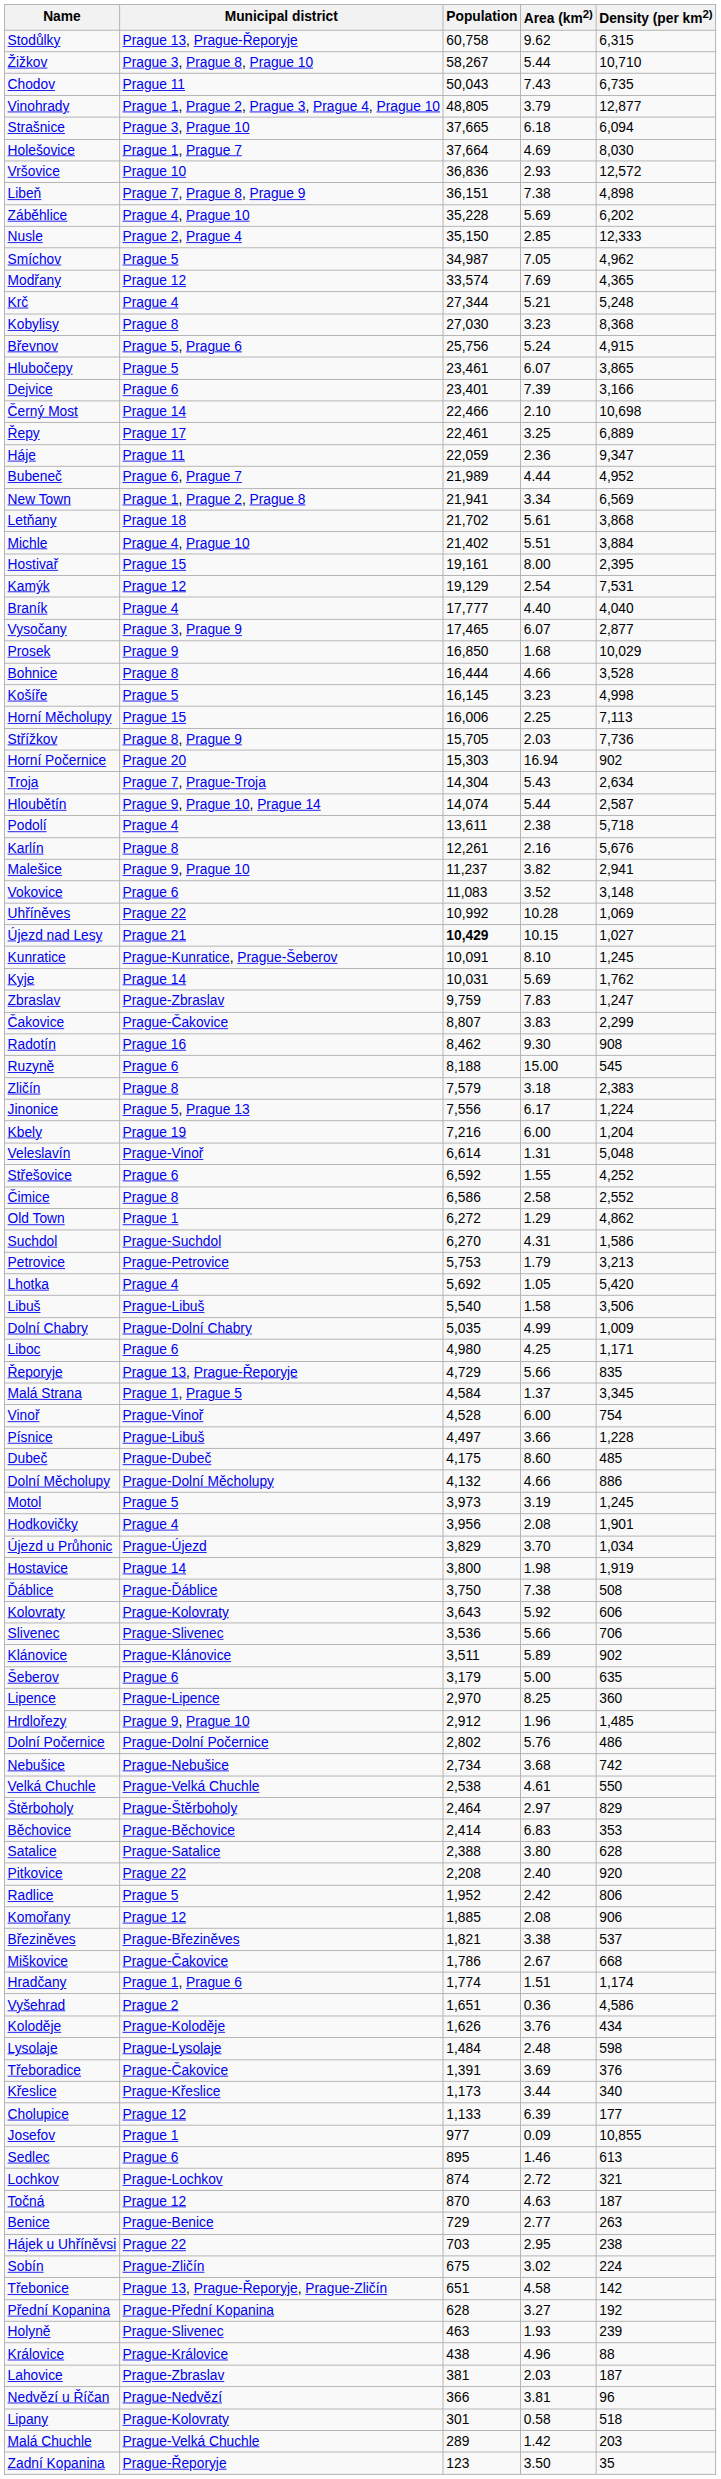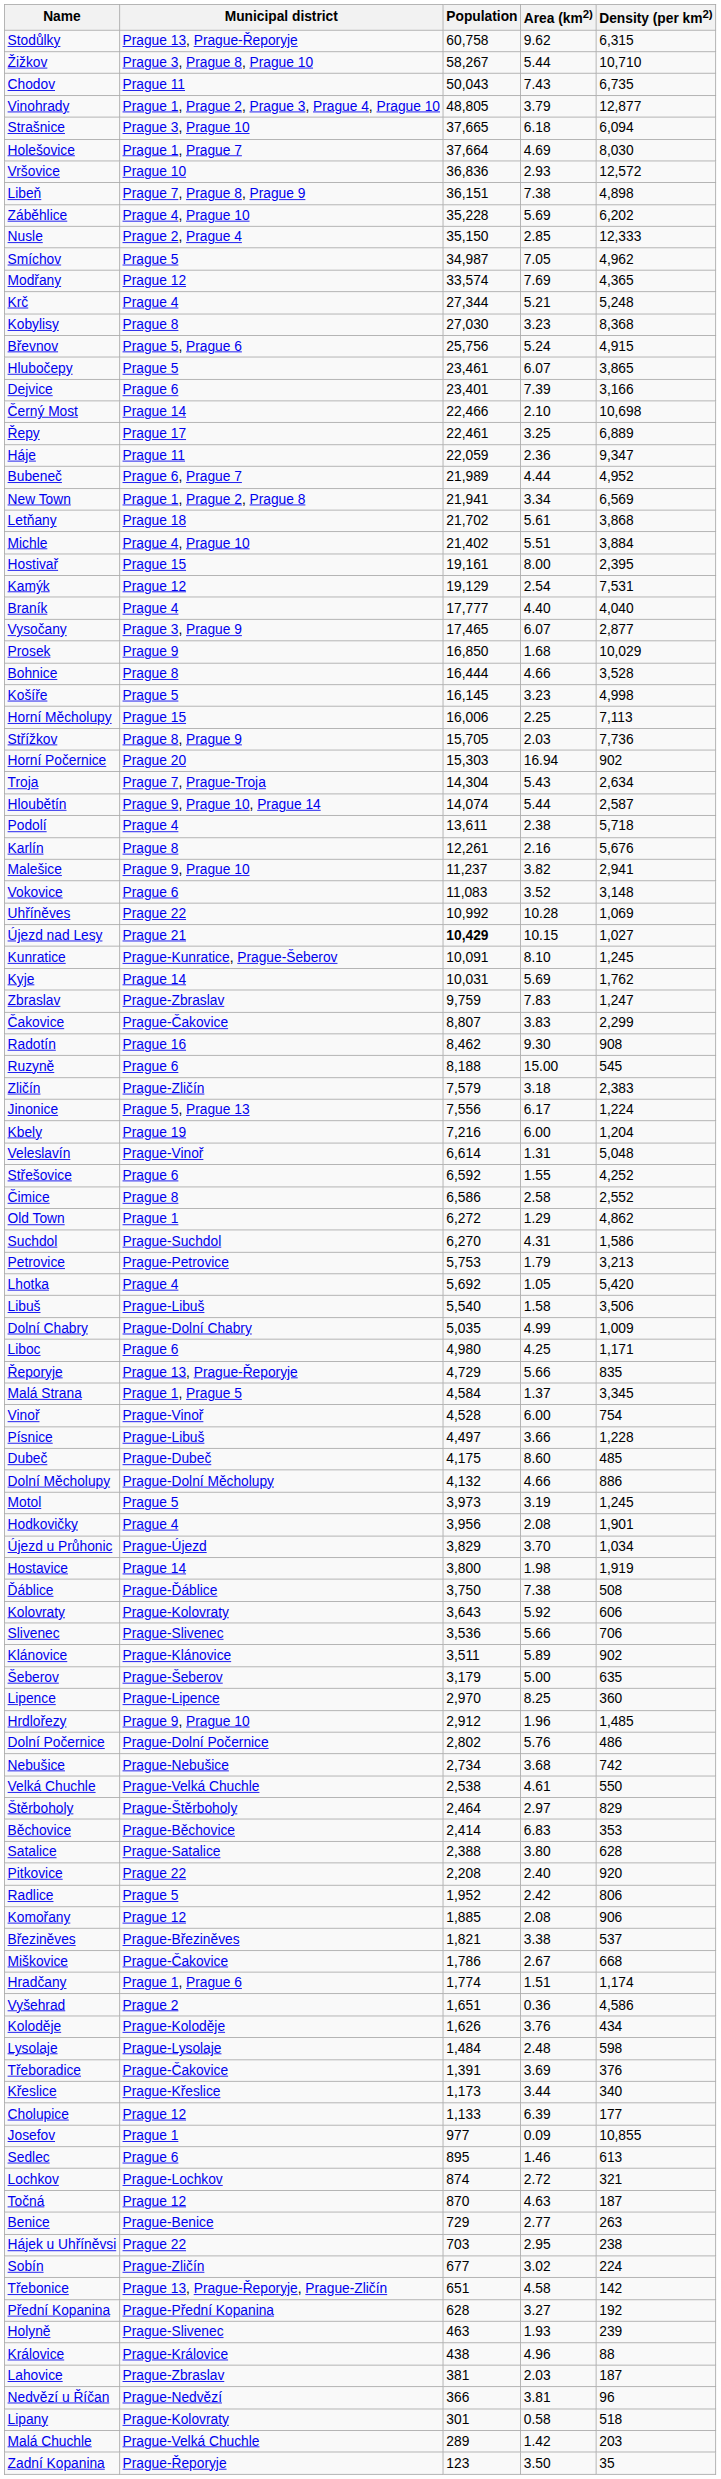 <table class="wikitable sortable">
 <tr>
 <th>Name</th>
 <th>Municipal district</th>
 <th>Population</th>
 <th>Area (km<sup>2)</sup></th>
 <th>Density (per km<sup>2)</sup></th>
 </tr>
 <tr>
 <td><a href='#'>Stodůlky</a></td>
 <td><a href='#'>Prague 13</a>, <a href='#'>Prague-Řeporyje</a></td>
 <td>60,758</td>
 <td>9.62</td>
 <td>6,315</td>
 </tr>
 <tr>
 <td><a href='#'>Žižkov</a></td>
 <td><a href='#'>Prague 3</a>, <a href='#'>Prague 8</a>, <a href='#'>Prague 10</a></td>
 <td>58,267</td>
 <td>5.44</td>
 <td>10,710</td>
 </tr>
 <tr>
 <td><a href='#'>Chodov</a></td>
 <td><a href='#'>Prague 11</a></td>
 <td>50,043</td>
 <td>7.43</td>
 <td>6,735</td>
 </tr>
 <tr>
 <td><a href='#'>Vinohrady</a></td>
 <td><a href='#'>Prague 1</a>, <a href='#'>Prague 2</a>, <a href='#'>Prague 3</a>, <a href='#'>Prague 4</a>, <a href='#'>Prague 10</a></td>
 <td>48,805</td>
 <td>3.79</td>
 <td>12,877</td>
 </tr>
 <tr>
 <td><a href='#'>Strašnice</a></td>
 <td><a href='#'>Prague 3</a>, <a href='#'>Prague 10</a></td>
 <td>37,665</td>
 <td>6.18</td>
 <td>6,094</td>
 </tr>
 <tr>
 <td><a href='#'>Holešovice</a></td>
 <td><a href='#'>Prague 1</a>, <a href='#'>Prague 7</a></td>
 <td>37,664</td>
 <td>4.69</td>
 <td>8,030</td>
 </tr>
 <tr>
 <td><a href='#'>Vršovice</a></td>
 <td><a href='#'>Prague 10</a></td>
 <td>36,836</td>
 <td>2.93</td>
 <td>12,572</td>
 </tr>
 <tr>
 <td><a href='#'>Libeň</a></td>
 <td><a href='#'>Prague 7</a>, <a href='#'>Prague 8</a>, <a href='#'>Prague 9</a></td>
 <td>36,151</td>
 <td>7.38</td>
 <td>4,898</td>
 </tr>
 <tr>
 <td><a href='#'>Záběhlice</a></td>
 <td><a href='#'>Prague 4</a>, <a href='#'>Prague 10</a></td>
 <td>35,228</td>
 <td>5.69</td>
 <td>6,202</td>
 </tr>
 <tr>
 <td><a href='#'>Nusle</a></td>
 <td><a href='#'>Prague 2</a>, <a href='#'>Prague 4</a></td>
 <td>35,150</td>
 <td>2.85</td>
 <td>12,333</td>
 </tr>
 <tr>
 <td><a href='#'>Smíchov</a></td>
 <td><a href='#'>Prague 5</a></td>
 <td>34,987</td>
 <td>7.05</td>
 <td>4,962</td>
 </tr>
 <tr>
 <td><a href='#'>Modřany</a></td>
 <td><a href='#'>Prague 12</a></td>
 <td>33,574</td>
 <td>7.69</td>
 <td>4,365</td>
 </tr>
 <tr>
 <td><a href='#'>Krč</a></td>
 <td><a href='#'>Prague 4</a></td>
 <td>27,344</td>
 <td>5.21</td>
 <td>5,248</td>
 </tr>
 <tr>
 <td><a href='#'>Kobylisy</a></td>
 <td><a href='#'>Prague 8</a></td>
 <td>27,030</td>
 <td>3.23</td>
 <td>8,368</td>
 </tr>
 <tr>
 <td><a href='#'>Břevnov</a></td>
 <td><a href='#'>Prague 5</a>, <a href='#'>Prague 6</a></td>
 <td>25,756</td>
 <td>5.24</td>
 <td>4,915</td>
 </tr>
 <tr>
 <td><a href='#'>Hlubočepy</a></td>
 <td><a href='#'>Prague 5</a></td>
 <td>23,461</td>
 <td>6.07</td>
 <td>3,865</td>
 </tr>
 <tr>
 <td><a href='#'>Dejvice</a></td>
 <td><a href='#'>Prague 6</a></td>
 <td>23,401</td>
 <td>7.39</td>
 <td>3,166</td>
 </tr>
 <tr>
 <td><a href='#'>Černý Most</a></td>
 <td><a href='#'>Prague 14</a></td>
 <td>22,466</td>
 <td>2.10</td>
 <td>10,698</td>
 </tr>
 <tr>
 <td><a href='#'>Řepy</a></td>
 <td><a href='#'>Prague 17</a></td>
 <td>22,461</td>
 <td>3.25</td>
 <td>6,889</td>
 </tr>
 <tr>
 <td><a href='#'>Háje</a></td>
 <td><a href='#'>Prague 11</a></td>
 <td>22,059</td>
 <td>2.36</td>
 <td>9,347</td>
 </tr>
 <tr>
 <td><a href='#'>Bubeneč</a></td>
 <td><a href='#'>Prague 6</a>, <a href='#'>Prague 7</a></td>
 <td>21,989</td>
 <td>4.44</td>
 <td>4,952</td>
 </tr>
 <tr>
 <td><a href='#'>New Town</a></td>
 <td><a href='#'>Prague 1</a>, <a href='#'>Prague 2</a>, <a href='#'>Prague 8</a></td>
 <td>21,941</td>
 <td>3.34</td>
 <td>6,569</td>
 </tr>
 <tr>
 <td><a href='#'>Letňany</a></td>
 <td><a href='#'>Prague 18</a></td>
 <td>21,702</td>
 <td>5.61</td>
 <td>3,868</td>
 </tr>
 <tr>
 <td><a href='#'>Michle</a></td>
 <td><a href='#'>Prague 4</a>, <a href='#'>Prague 10</a></td>
 <td>21,402</td>
 <td>5.51</td>
 <td>3,884</td>
 </tr>
 <tr>
 <td><a href='#'>Hostivař</a></td>
 <td><a href='#'>Prague 15</a></td>
 <td>19,161</td>
 <td>8.00</td>
 <td>2,395</td>
 </tr>
 <tr>
 <td><a href='#'>Kamýk</a></td>
 <td><a href='#'>Prague 12</a></td>
 <td>19,129</td>
 <td>2.54</td>
 <td>7,531</td>
 </tr>
 <tr>
 <td><a href='#'>Braník</a></td>
 <td><a href='#'>Prague 4</a></td>
 <td>17,777</td>
 <td>4.40</td>
 <td>4,040</td>
 </tr>
 <tr>
 <td><a href='#'>Vysočany</a></td>
 <td><a href='#'>Prague 3</a>, <a href='#'>Prague 9</a></td>
 <td>17,465</td>
 <td>6.07</td>
 <td>2,877</td>
 </tr>
 <tr>
 <td><a href='#'>Prosek</a></td>
 <td><a href='#'>Prague 9</a></td>
 <td>16,850</td>
 <td>1.68</td>
 <td>10,029</td>
 </tr>
 <tr>
 <td><a href='#'>Bohnice</a></td>
 <td><a href='#'>Prague 8</a></td>
 <td>16,444</td>
 <td>4.66</td>
 <td>3,528</td>
 </tr>
 <tr>
 <td><a href='#'>Košíře</a></td>
 <td><a href='#'>Prague 5</a></td>
 <td>16,145</td>
 <td>3.23</td>
 <td>4,998</td>
 </tr>
 <tr>
 <td><a href='#'>Horní Měcholupy</a></td>
 <td><a href='#'>Prague 15</a></td>
 <td>16,006</td>
 <td>2.25</td>
 <td>7,113</td>
 </tr>
 <tr>
 <td><a href='#'>Střížkov</a></td>
 <td><a href='#'>Prague 8</a>, <a href='#'>Prague 9</a></td>
 <td>15,705</td>
 <td>2.03</td>
 <td>7,736</td>
 </tr>
 <tr>
 <td><a href='#'>Horní Počernice</a></td>
 <td><a href='#'>Prague 20</a></td>
 <td>15,303</td>
 <td>16.94</td>
 <td>902</td>
 </tr>
 <tr>
 <td><a href='#'>Troja</a></td>
 <td><a href='#'>Prague 7</a>, <a href='#'>Prague-Troja</a></td>
 <td>14,304</td>
 <td>5.43</td>
 <td>2,634</td>
 </tr>
 <tr>
 <td><a href='#'>Hloubětín</a></td>
 <td><a href='#'>Prague 9</a>, <a href='#'>Prague 10</a>, <a href='#'>Prague 14</a></td>
 <td>14,074</td>
 <td>5.44</td>
 <td>2,587</td>
 </tr>
 <tr>
 <td><a href='#'>Podolí</a></td>
 <td><a href='#'>Prague 4</a></td>
 <td>13,611</td>
 <td>2.38</td>
 <td>5,718</td>
 </tr>
 <tr>
 <td><a href='#'>Karlín</a></td>
 <td><a href='#'>Prague 8</a></td>
 <td>12,261</td>
 <td>2.16</td>
 <td>5,676</td>
 </tr>
 <tr>
 <td><a href='#'>Malešice</a></td>
 <td><a href='#'>Prague 9</a>, <a href='#'>Prague 10</a></td>
 <td>11,237</td>
 <td>3.82</td>
 <td>2,941</td>
 </tr>
 <tr>
 <td><a href='#'>Vokovice</a></td>
 <td><a href='#'>Prague 6</a></td>
 <td>11,083</td>
 <td>3.52</td>
 <td>3,148</td>
 </tr>
 <tr>
 <td><a href='#'>Uhříněves</a></td>
 <td><a href='#'>Prague 22</a></td>
 <td>10,992</td>
 <td>10.28</td>
 <td>1,069</td>
 </tr>
 <tr>
 <td><a href='#'>Újezd nad Lesy</a></td>
 <td><a href='#'>Prague 21</a></td>
 <td><strong>10,429</strong></td>
 <td>10.15</td>
 <td>1,027</td>
 </tr>
 <tr>
 <td><a href='#'>Kunratice</a></td>
 <td><a href='#'>Prague-Kunratice</a>, <a href='#'>Prague-Šeberov</a></td>
 <td>10,091</td>
 <td>8.10</td>
 <td>1,245</td>
 </tr>
 <tr>
 <td><a href='#'>Kyje</a></td>
 <td><a href='#'>Prague 14</a></td>
 <td>10,031</td>
 <td>5.69</td>
 <td>1,762</td>
 </tr>
 <tr>
 <td><a href='#'>Zbraslav</a></td>
 <td><a href='#'>Prague-Zbraslav</a></td>
 <td>9,759</td>
 <td>7.83</td>
 <td>1,247</td>
 </tr>
 <tr>
 <td><a href='#'>Čakovice</a></td>
 <td><a href='#'>Prague-Čakovice</a></td>
 <td>8,807</td>
 <td>3.83</td>
 <td>2,299</td>
 </tr>
 <tr>
 <td><a href='#'>Radotín</a></td>
 <td><a href='#'>Prague 16</a></td>
 <td>8,462</td>
 <td>9.30</td>
 <td>908</td>
 </tr>
 <tr>
 <td><a href='#'>Ruzyně</a></td>
 <td><a href='#'>Prague 6</a></td>
 <td>8,188</td>
 <td>15.00</td>
 <td>545</td>
 </tr>
 <tr>
 <td><a href='#'>Zličín</a></td>
-<td><a href='#'>Prague 8</a></td>
+<td><a href='#'>Prague-Zličín</a></td>
 <td>7,579</td>
 <td>3.18</td>
 <td>2,383</td>
 </tr>
 <tr>
 <td><a href='#'>Jinonice</a></td>
 <td><a href='#'>Prague 5</a>, <a href='#'>Prague 13</a></td>
 <td>7,556</td>
 <td>6.17</td>
 <td>1,224</td>
 </tr>
 <tr>
 <td><a href='#'>Kbely</a></td>
 <td><a href='#'>Prague 19</a></td>
 <td>7,216</td>
 <td>6.00</td>
 <td>1,204</td>
 </tr>
 <tr>
 <td><a href='#'>Veleslavín</a></td>
 <td><a href='#'>Prague-Vinoř</a></td>
 <td>6,614</td>
 <td>1.31</td>
 <td>5,048</td>
 </tr>
 <tr>
 <td><a href='#'>Střešovice</a></td>
 <td><a href='#'>Prague 6</a></td>
 <td>6,592</td>
 <td>1.55</td>
 <td>4,252</td>
 </tr>
 <tr>
 <td><a href='#'>Čimice</a></td>
 <td><a href='#'>Prague 8</a></td>
 <td>6,586</td>
 <td>2.58</td>
 <td>2,552</td>
 </tr>
 <tr>
 <td><a href='#'>Old Town</a></td>
 <td><a href='#'>Prague 1</a></td>
 <td>6,272</td>
 <td>1.29</td>
 <td>4,862</td>
 </tr>
 <tr>
 <td><a href='#'>Suchdol</a></td>
 <td><a href='#'>Prague-Suchdol</a></td>
 <td>6,270</td>
 <td>4.31</td>
 <td>1,586</td>
 </tr>
 <tr>
 <td><a href='#'>Petrovice</a></td>
 <td><a href='#'>Prague-Petrovice</a></td>
 <td>5,753</td>
 <td>1.79</td>
 <td>3,213</td>
 </tr>
 <tr>
 <td><a href='#'>Lhotka</a></td>
 <td><a href='#'>Prague 4</a></td>
 <td>5,692</td>
 <td>1.05</td>
 <td>5,420</td>
 </tr>
 <tr>
 <td><a href='#'>Libuš</a></td>
 <td><a href='#'>Prague-Libuš</a></td>
 <td>5,540</td>
 <td>1.58</td>
 <td>3,506</td>
 </tr>
 <tr>
 <td><a href='#'>Dolní Chabry</a></td>
 <td><a href='#'>Prague-Dolní Chabry</a></td>
 <td>5,035</td>
 <td>4.99</td>
 <td>1,009</td>
 </tr>
 <tr>
 <td><a href='#'>Liboc</a></td>
 <td><a href='#'>Prague 6</a></td>
 <td>4,980</td>
 <td>4.25</td>
 <td>1,171</td>
 </tr>
 <tr>
 <td><a href='#'>Řeporyje</a></td>
 <td><a href='#'>Prague 13</a>, <a href='#'>Prague-Řeporyje</a></td>
 <td>4,729</td>
 <td>5.66</td>
 <td>835</td>
 </tr>
 <tr>
 <td><a href='#'>Malá Strana</a></td>
 <td><a href='#'>Prague 1</a>, <a href='#'>Prague 5</a></td>
 <td>4,584</td>
 <td>1.37</td>
 <td>3,345</td>
 </tr>
 <tr>
 <td><a href='#'>Vinoř</a></td>
 <td><a href='#'>Prague-Vinoř</a></td>
 <td>4,528</td>
 <td>6.00</td>
 <td>754</td>
 </tr>
 <tr>
 <td><a href='#'>Písnice</a></td>
 <td><a href='#'>Prague-Libuš</a></td>
 <td>4,497</td>
 <td>3.66</td>
 <td>1,228</td>
 </tr>
 <tr>
 <td><a href='#'>Dubeč</a></td>
 <td><a href='#'>Prague-Dubeč</a></td>
 <td>4,175</td>
 <td>8.60</td>
 <td>485</td>
 </tr>
 <tr>
 <td><a href='#'>Dolní Měcholupy</a></td>
 <td><a href='#'>Prague-Dolní Měcholupy</a></td>
 <td>4,132</td>
 <td>4.66</td>
 <td>886</td>
 </tr>
 <tr>
 <td><a href='#'>Motol</a></td>
 <td><a href='#'>Prague 5</a></td>
 <td>3,973</td>
 <td>3.19</td>
 <td>1,245</td>
 </tr>
 <tr>
 <td><a href='#'>Hodkovičky</a></td>
 <td><a href='#'>Prague 4</a></td>
 <td>3,956</td>
 <td>2.08</td>
 <td>1,901</td>
 </tr>
 <tr>
 <td><a href='#'>Újezd u Průhonic</a></td>
 <td><a href='#'>Prague-Újezd</a></td>
 <td>3,829</td>
 <td>3.70</td>
 <td>1,034</td>
 </tr>
 <tr>
 <td><a href='#'>Hostavice</a></td>
 <td><a href='#'>Prague 14</a></td>
 <td>3,800</td>
 <td>1.98</td>
 <td>1,919</td>
 </tr>
 <tr>
 <td><a href='#'>Ďáblice</a></td>
 <td><a href='#'>Prague-Ďáblice</a></td>
 <td>3,750</td>
 <td>7.38</td>
 <td>508</td>
 </tr>
 <tr>
 <td><a href='#'>Kolovraty</a></td>
 <td><a href='#'>Prague-Kolovraty</a></td>
 <td>3,643</td>
 <td>5.92</td>
 <td>606</td>
 </tr>
 <tr>
 <td><a href='#'>Slivenec</a></td>
 <td><a href='#'>Prague-Slivenec</a></td>
 <td>3,536</td>
 <td>5.66</td>
 <td>706</td>
 </tr>
 <tr>
 <td><a href='#'>Klánovice</a></td>
 <td><a href='#'>Prague-Klánovice</a></td>
 <td>3,511</td>
 <td>5.89</td>
 <td>902</td>
 </tr>
 <tr>
 <td><a href='#'>Šeberov</a></td>
-<td><a href='#'>Prague 6</a></td>
+<td><a href='#'>Prague-Šeberov</a></td>
 <td>3,179</td>
 <td>5.00</td>
 <td>635</td>
 </tr>
 <tr>
 <td><a href='#'>Lipence</a></td>
 <td><a href='#'>Prague-Lipence</a></td>
 <td>2,970</td>
 <td>8.25</td>
 <td>360</td>
 </tr>
 <tr>
 <td><a href='#'>Hrdlořezy</a></td>
 <td><a href='#'>Prague 9</a>, <a href='#'>Prague 10</a></td>
 <td>2,912</td>
 <td>1.96</td>
 <td>1,485</td>
 </tr>
 <tr>
 <td><a href='#'>Dolní Počernice</a></td>
 <td><a href='#'>Prague-Dolní Počernice</a></td>
 <td>2,802</td>
 <td>5.76</td>
 <td>486</td>
 </tr>
 <tr>
 <td><a href='#'>Nebušice</a></td>
 <td><a href='#'>Prague-Nebušice</a></td>
 <td>2,734</td>
 <td>3.68</td>
 <td>742</td>
 </tr>
 <tr>
 <td><a href='#'>Velká Chuchle</a></td>
 <td><a href='#'>Prague-Velká Chuchle</a></td>
 <td>2,538</td>
 <td>4.61</td>
 <td>550</td>
 </tr>
 <tr>
 <td><a href='#'>Štěrboholy</a></td>
 <td><a href='#'>Prague-Štěrboholy</a></td>
 <td>2,464</td>
 <td>2.97</td>
 <td>829</td>
 </tr>
 <tr>
 <td><a href='#'>Běchovice</a></td>
 <td><a href='#'>Prague-Běchovice</a></td>
 <td>2,414</td>
 <td>6.83</td>
 <td>353</td>
 </tr>
 <tr>
 <td><a href='#'>Satalice</a></td>
 <td><a href='#'>Prague-Satalice</a></td>
 <td>2,388</td>
 <td>3.80</td>
 <td>628</td>
 </tr>
 <tr>
 <td><a href='#'>Pitkovice</a></td>
 <td><a href='#'>Prague 22</a></td>
 <td>2,208</td>
 <td>2.40</td>
 <td>920</td>
 </tr>
 <tr>
 <td><a href='#'>Radlice</a></td>
 <td><a href='#'>Prague 5</a></td>
 <td>1,952</td>
 <td>2.42</td>
 <td>806</td>
 </tr>
 <tr>
 <td><a href='#'>Komořany</a></td>
 <td><a href='#'>Prague 12</a></td>
 <td>1,885</td>
 <td>2.08</td>
 <td>906</td>
 </tr>
 <tr>
 <td><a href='#'>Březiněves</a></td>
 <td><a href='#'>Prague-Březiněves</a></td>
 <td>1,821</td>
 <td>3.38</td>
 <td>537</td>
 </tr>
 <tr>
 <td><a href='#'>Miškovice</a></td>
 <td><a href='#'>Prague-Čakovice</a></td>
 <td>1,786</td>
 <td>2.67</td>
 <td>668</td>
 </tr>
 <tr>
 <td><a href='#'>Hradčany</a></td>
 <td><a href='#'>Prague 1</a>, <a href='#'>Prague 6</a></td>
 <td>1,774</td>
 <td>1.51</td>
 <td>1,174</td>
 </tr>
 <tr>
 <td><a href='#'>Vyšehrad</a></td>
 <td><a href='#'>Prague 2</a></td>
 <td>1,651</td>
 <td>0.36</td>
 <td>4,586</td>
 </tr>
 <tr>
 <td><a href='#'>Koloděje</a></td>
 <td><a href='#'>Prague-Koloděje</a></td>
 <td>1,626</td>
 <td>3.76</td>
 <td>434</td>
 </tr>
 <tr>
 <td><a href='#'>Lysolaje</a></td>
 <td><a href='#'>Prague-Lysolaje</a></td>
 <td>1,484</td>
 <td>2.48</td>
 <td>598</td>
 </tr>
 <tr>
 <td><a href='#'>Třeboradice</a></td>
 <td><a href='#'>Prague-Čakovice</a></td>
 <td>1,391</td>
 <td>3.69</td>
 <td>376</td>
 </tr>
 <tr>
 <td><a href='#'>Křeslice</a></td>
 <td><a href='#'>Prague-Křeslice</a></td>
 <td>1,173</td>
 <td>3.44</td>
 <td>340</td>
 </tr>
 <tr>
 <td><a href='#'>Cholupice</a></td>
 <td><a href='#'>Prague 12</a></td>
 <td>1,133</td>
 <td>6.39</td>
 <td>177</td>
 </tr>
 <tr>
 <td><a href='#'>Josefov</a></td>
 <td><a href='#'>Prague 1</a></td>
 <td>977</td>
 <td>0.09</td>
 <td>10,855</td>
 </tr>
 <tr>
 <td><a href='#'>Sedlec</a></td>
 <td><a href='#'>Prague 6</a></td>
 <td>895</td>
 <td>1.46</td>
 <td>613</td>
 </tr>
 <tr>
 <td><a href='#'>Lochkov</a></td>
 <td><a href='#'>Prague-Lochkov</a></td>
 <td>874</td>
 <td>2.72</td>
 <td>321</td>
 </tr>
 <tr>
 <td><a href='#'>Točná</a></td>
 <td><a href='#'>Prague 12</a></td>
 <td>870</td>
 <td>4.63</td>
 <td>187</td>
 </tr>
 <tr>
 <td><a href='#'>Benice</a></td>
 <td><a href='#'>Prague-Benice</a></td>
 <td>729</td>
 <td>2.77</td>
 <td>263</td>
 </tr>
 <tr>
 <td><a href='#'>Hájek u Uhříněvsi</a></td>
 <td><a href='#'>Prague 22</a></td>
 <td>703</td>
 <td>2.95</td>
 <td>238</td>
 </tr>
 <tr>
 <td><a href='#'>Sobín</a></td>
 <td><a href='#'>Prague-Zličín</a></td>
-<td>675</td>
+<td>677</td>
 <td>3.02</td>
 <td>224</td>
 </tr>
 <tr>
 <td><a href='#'>Třebonice</a></td>
 <td><a href='#'>Prague 13</a>, <a href='#'>Prague-Řeporyje</a>, <a href='#'>Prague-Zličín</a></td>
 <td>651</td>
 <td>4.58</td>
 <td>142</td>
 </tr>
 <tr>
 <td><a href='#'>Přední Kopanina</a></td>
 <td><a href='#'>Prague-Přední Kopanina</a></td>
 <td>628</td>
 <td>3.27</td>
 <td>192</td>
 </tr>
 <tr>
 <td><a href='#'>Holyně</a></td>
 <td><a href='#'>Prague-Slivenec</a></td>
 <td>463</td>
 <td>1.93</td>
 <td>239</td>
 </tr>
 <tr>
 <td><a href='#'>Královice</a></td>
 <td><a href='#'>Prague-Královice</a></td>
 <td>438</td>
 <td>4.96</td>
 <td>88</td>
 </tr>
 <tr>
 <td><a href='#'>Lahovice</a></td>
 <td><a href='#'>Prague-Zbraslav</a></td>
 <td>381</td>
 <td>2.03</td>
 <td>187</td>
 </tr>
 <tr>
 <td><a href='#'>Nedvězí u Říčan</a></td>
 <td><a href='#'>Prague-Nedvězí</a></td>
 <td>366</td>
 <td>3.81</td>
 <td>96</td>
 </tr>
 <tr>
 <td><a href='#'>Lipany</a></td>
 <td><a href='#'>Prague-Kolovraty</a></td>
 <td>301</td>
 <td>0.58</td>
 <td>518</td>
 </tr>
 <tr>
 <td><a href='#'>Malá Chuchle</a></td>
 <td><a href='#'>Prague-Velká Chuchle</a></td>
 <td>289</td>
 <td>1.42</td>
 <td>203</td>
 </tr>
 <tr>
 <td><a href='#'>Zadní Kopanina</a></td>
 <td><a href='#'>Prague-Řeporyje</a></td>
 <td>123</td>
 <td>3.50</td>
 <td>35</td>
 </tr>
 </table>
